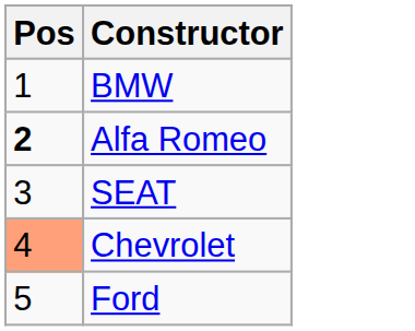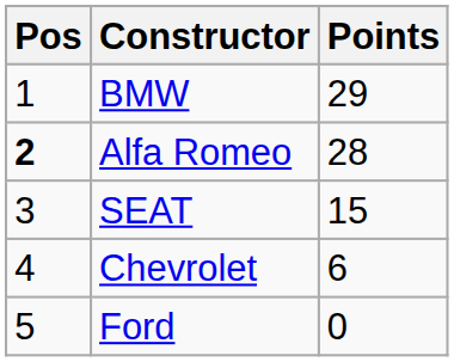 <table class="wikitable" style="font-size: 95%;">
 <tr>
 <th>Pos</th>
 <th>Constructor</th>
+<th>Points</th>
 </tr>
 <tr>
 <td>1</td>
 <td> <a href='#'>BMW</a></td>
+<td>29</td>
 </tr>
 <tr>
 <td><strong>2</strong></td>
 <td> <a href='#'>Alfa Romeo</a></td>
+<td>28</td>
 </tr>
 <tr>
 <td>3</td>
 <td> <a href='#'>SEAT</a></td>
+<td>15</td>
 </tr>
 <tr>
-<td style="background: lightsalmon;">4</td>
+<td>4</td>
 <td> <a href='#'>Chevrolet</a></td>
+<td>6</td>
 </tr>
 <tr>
 <td>5</td>
 <td> <a href='#'>Ford</a></td>
+<td>0</td>
 </tr>
 </table>
